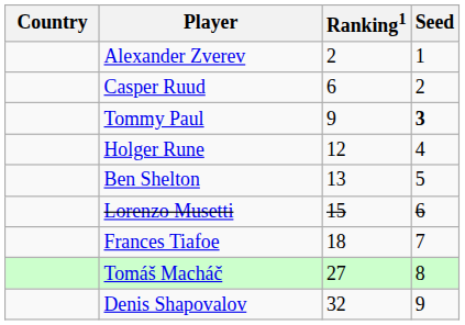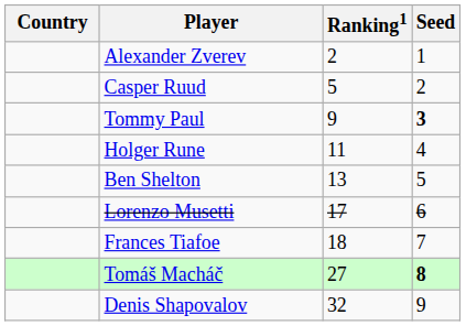 <table class="sortable wikitable">
 <tr>
 <th width="70">Country</th>
 <th width="175">Player</th>
 <th>Ranking<sup>1</sup></th>
 <th>Seed</th>
 </tr>
 <tr>
 <td></td>
 <td><a href='#'>Alexander Zverev</a></td>
 <td>2</td>
 <td>1</td>
 </tr>
 <tr>
 <td></td>
 <td><a href='#'>Casper Ruud</a></td>
-<td>6</td>
+<td>5</td>
 <td>2</td>
 </tr>
 <tr>
 <td></td>
 <td><a href='#'>Tommy Paul</a></td>
 <td>9</td>
 <td><strong>3</strong></td>
 </tr>
 <tr>
 <td></td>
 <td><a href='#'>Holger Rune</a></td>
-<td>12</td>
+<td>11</td>
 <td>4</td>
 </tr>
 <tr>
 <td></td>
 <td><a href='#'>Ben Shelton</a></td>
 <td>13</td>
 <td>5</td>
 </tr>
 <tr>
 <td><s></s></td>
 <td><s><a href='#'>Lorenzo Musetti</a></s></td>
-<td><s>15</s></td>
+<td><s>17</s></td>
 <td><s>6</s></td>
 </tr>
 <tr>
 <td></td>
 <td><a href='#'>Frances Tiafoe</a></td>
 <td>18</td>
 <td>7</td>
 </tr>
 <tr bgcolor=#cfc>
 <td></td>
 <td><a href='#'>Tomáš Macháč</a></td>
 <td>27</td>
-<td>8</td>
+<td><strong>8</strong></td>
 </tr>
 <tr>
 <td></td>
 <td><a href='#'>Denis Shapovalov</a></td>
 <td>32</td>
 <td>9</td>
 </tr>
 </table>
